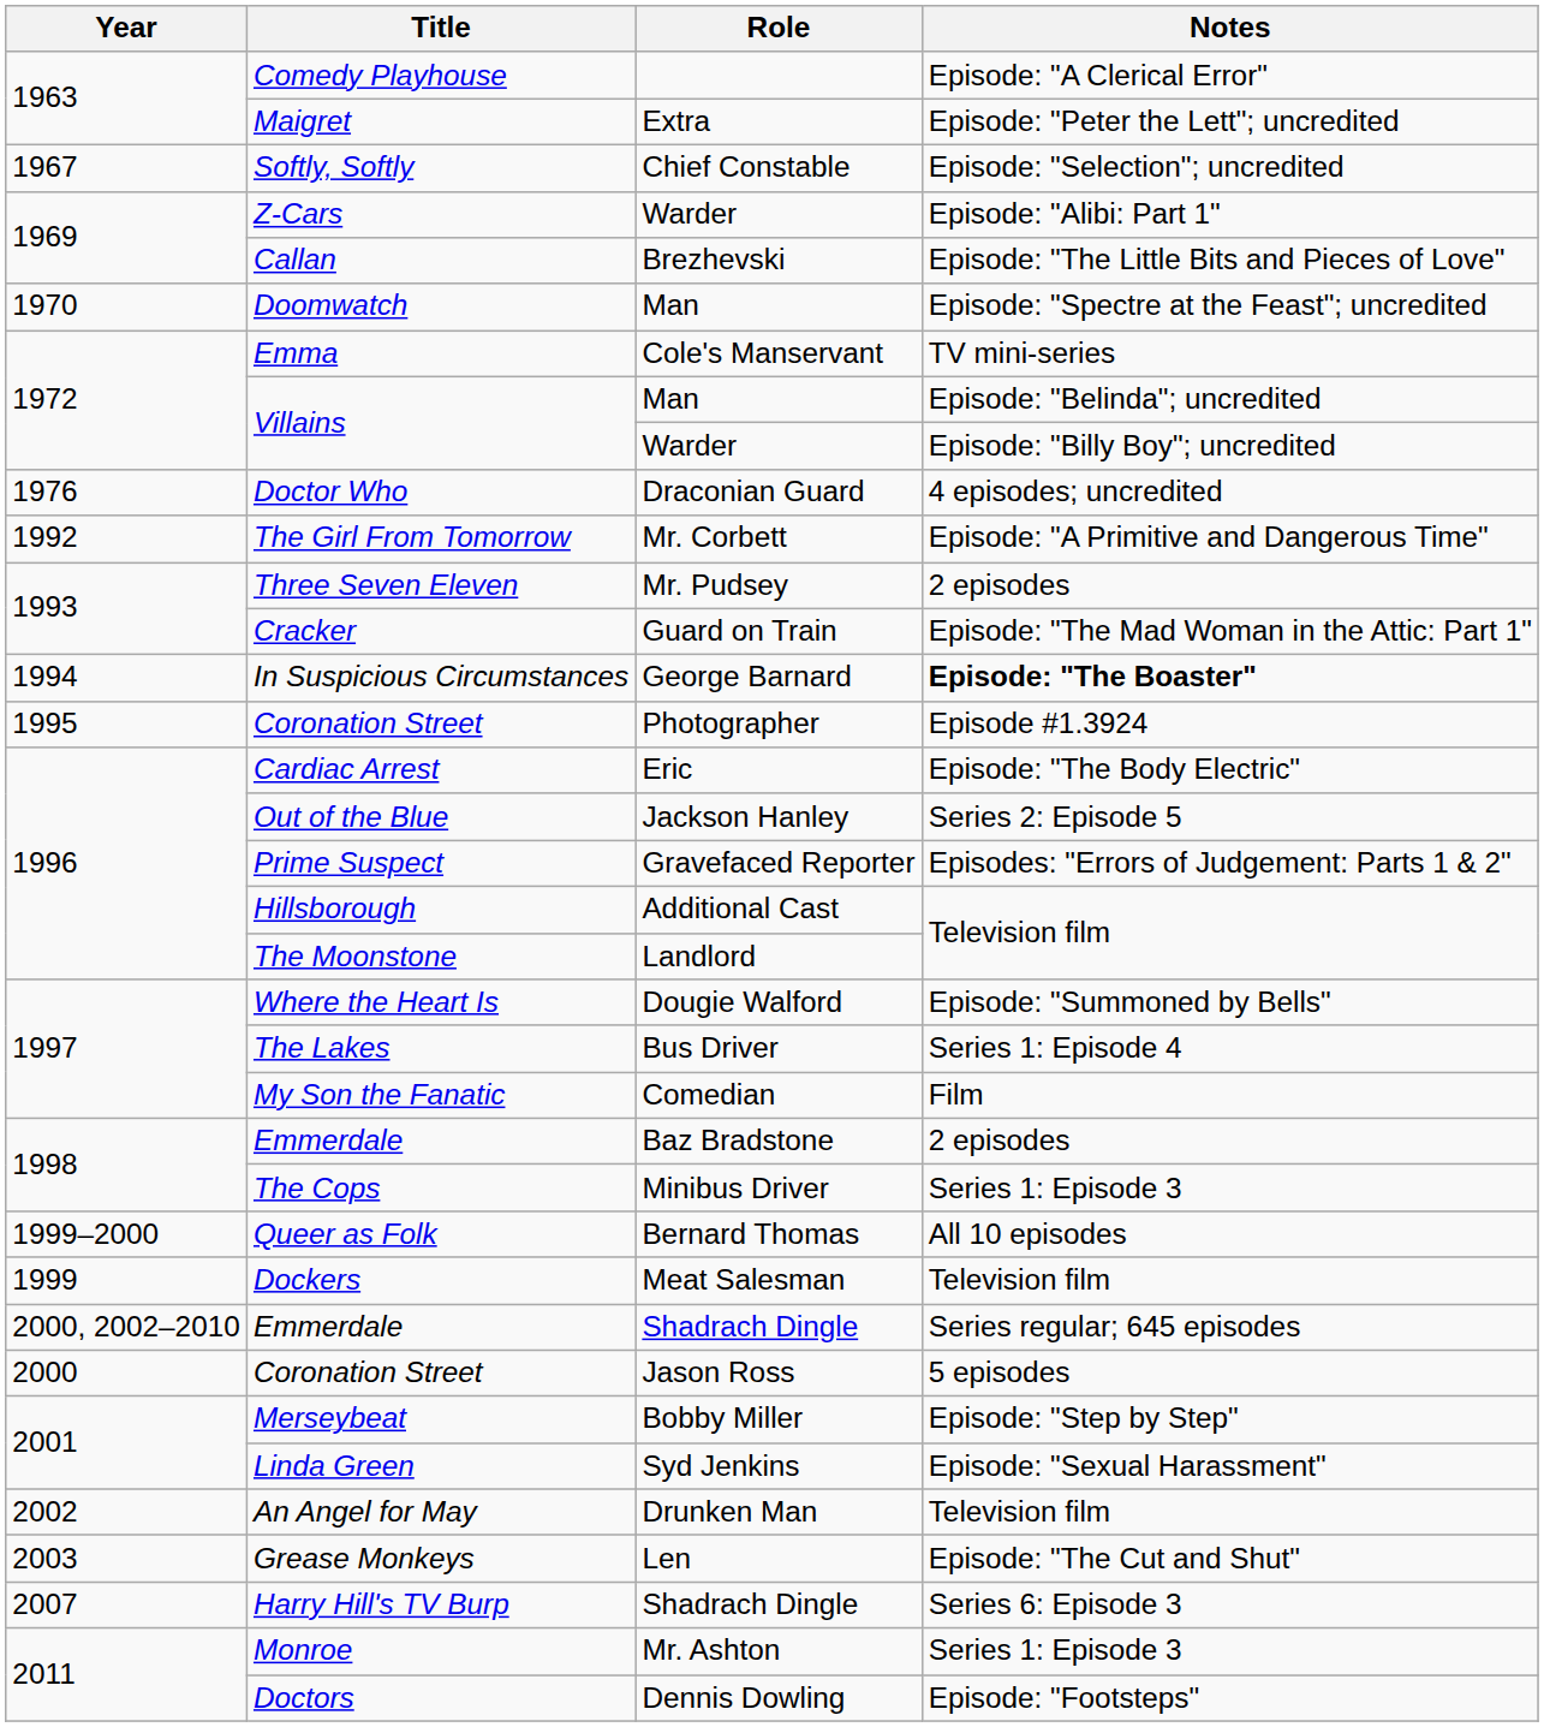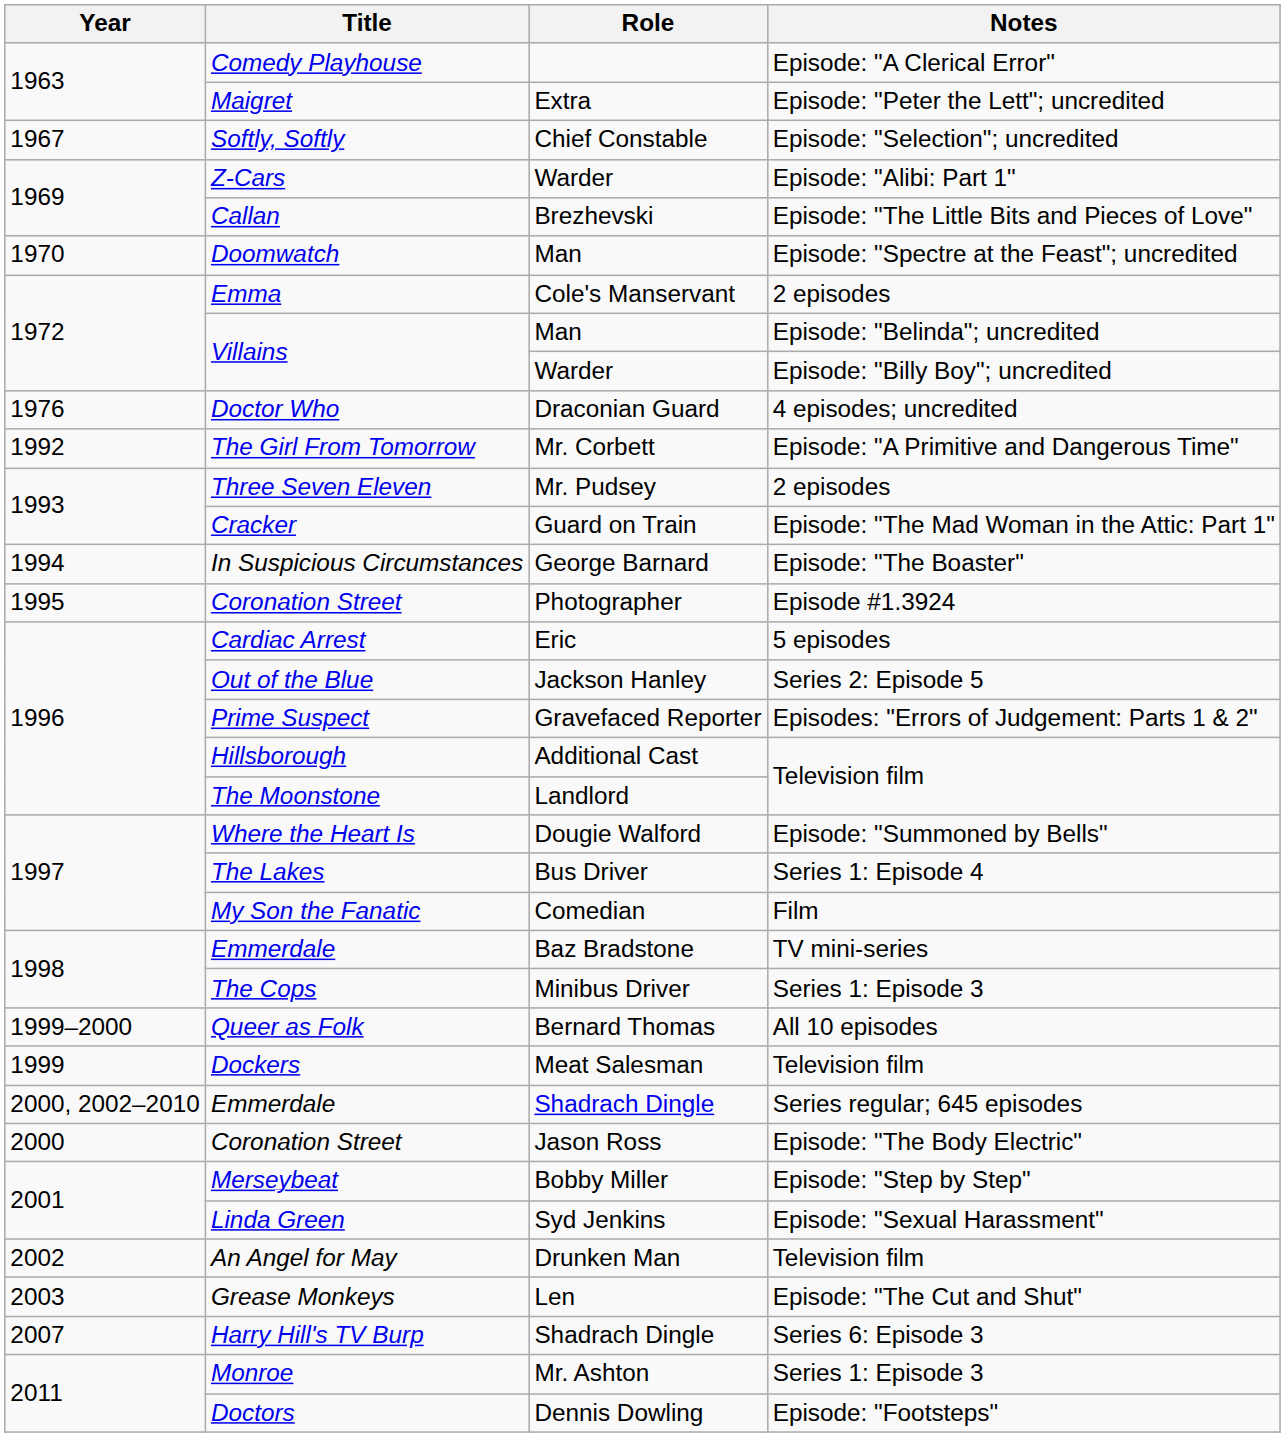 <table class="wikitable sortable">
 <tr>
 <th>Year</th>
 <th>Title</th>
 <th>Role</th>
 <th>Notes</th>
 </tr>
 <tr>
 <td rowspan="2">1963</td>
 <td><em><a href='#'>Comedy Playhouse</a></em></td>
 <td></td>
 <td>Episode: "A Clerical Error"</td>
 </tr>
 <tr>
 <td><em><a href='#'>Maigret</a></em></td>
 <td>Extra</td>
 <td>Episode: "Peter the Lett"; uncredited</td>
 </tr>
 <tr>
 <td>1967</td>
 <td><em><a href='#'>Softly, Softly</a></em></td>
 <td>Chief Constable</td>
 <td>Episode: "Selection"; uncredited</td>
 </tr>
 <tr>
 <td rowspan="2">1969</td>
 <td><em><a href='#'>Z-Cars</a></em></td>
 <td>Warder</td>
 <td>Episode: "Alibi: Part 1"</td>
 </tr>
 <tr>
 <td><em><a href='#'>Callan</a></em></td>
 <td>Brezhevski</td>
 <td>Episode: "The Little Bits and Pieces of Love"</td>
 </tr>
 <tr>
 <td>1970</td>
 <td><em><a href='#'>Doomwatch</a></em></td>
 <td>Man</td>
 <td>Episode: "Spectre at the Feast"; uncredited</td>
 </tr>
 <tr>
 <td rowspan="3">1972</td>
 <td><em><a href='#'>Emma</a></em></td>
 <td>Cole's Manservant</td>
-<td>TV mini-series</td>
+<td>2 episodes</td>
 </tr>
 <tr>
 <td rowspan="2"><em><a href='#'>Villains</a></em></td>
 <td>Man</td>
 <td>Episode: "Belinda"; uncredited</td>
 </tr>
 <tr>
 <td>Warder</td>
 <td>Episode: "Billy Boy"; uncredited</td>
 </tr>
 <tr>
 <td>1976</td>
 <td><em><a href='#'>Doctor Who</a></em></td>
 <td>Draconian Guard</td>
 <td>4 episodes; uncredited</td>
 </tr>
 <tr>
 <td>1992</td>
 <td><em><a href='#'>The Girl From Tomorrow</a></em></td>
 <td>Mr. Corbett</td>
 <td>Episode: "A Primitive and Dangerous Time"</td>
 </tr>
 <tr>
 <td rowspan="2">1993</td>
 <td><em><a href='#'>Three Seven Eleven</a></em></td>
 <td>Mr. Pudsey</td>
 <td>2 episodes</td>
 </tr>
 <tr>
 <td><em><a href='#'>Cracker</a></em></td>
 <td>Guard on Train</td>
 <td>Episode: "The Mad Woman in the Attic: Part 1"</td>
 </tr>
 <tr>
 <td>1994</td>
 <td><em>In Suspicious Circumstances</em></td>
 <td>George Barnard</td>
-<td><strong>Episode: "The Boaster"</strong></td>
+<td>Episode: "The Boaster"</td>
 </tr>
 <tr>
 <td>1995</td>
 <td><em><a href='#'>Coronation Street</a></em></td>
 <td>Photographer</td>
 <td>Episode #1.3924</td>
 </tr>
 <tr>
 <td rowspan="5">1996</td>
 <td><em><a href='#'>Cardiac Arrest</a></em></td>
 <td>Eric</td>
-<td>Episode: "The Body Electric"</td>
+<td>5 episodes</td>
 </tr>
 <tr>
 <td><em><a href='#'>Out of the Blue</a></em></td>
 <td>Jackson Hanley</td>
 <td>Series 2: Episode 5</td>
 </tr>
 <tr>
 <td><em><a href='#'>Prime Suspect</a></em></td>
 <td>Gravefaced Reporter</td>
 <td>Episodes: "Errors of Judgement: Parts 1 & 2"</td>
 </tr>
 <tr>
 <td><em><a href='#'>Hillsborough</a></em></td>
 <td>Additional Cast</td>
 <td rowspan="2">Television film</td>
 </tr>
 <tr>
 <td><em><a href='#'>The Moonstone</a></em></td>
 <td>Landlord</td>
 </tr>
 <tr>
 <td rowspan="3">1997</td>
 <td><em><a href='#'>Where the Heart Is</a></em></td>
 <td>Dougie Walford</td>
 <td>Episode: "Summoned by Bells"</td>
 </tr>
 <tr>
 <td><em><a href='#'>The Lakes</a></em></td>
 <td>Bus Driver</td>
 <td>Series 1: Episode 4</td>
 </tr>
 <tr>
 <td><em><a href='#'>My Son the Fanatic</a></em></td>
 <td>Comedian</td>
 <td>Film</td>
 </tr>
 <tr>
 <td rowspan="2">1998</td>
 <td><em><a href='#'>Emmerdale</a></em></td>
 <td>Baz Bradstone</td>
-<td>2 episodes</td>
+<td>TV mini-series</td>
 </tr>
 <tr>
 <td><em><a href='#'>The Cops</a></em></td>
 <td>Minibus Driver</td>
 <td>Series 1: Episode 3</td>
 </tr>
 <tr>
 <td>1999–2000</td>
 <td><em><a href='#'>Queer as Folk</a></em></td>
 <td>Bernard Thomas</td>
 <td>All 10 episodes</td>
 </tr>
 <tr>
 <td>1999</td>
 <td><em><a href='#'>Dockers</a></em></td>
 <td>Meat Salesman</td>
 <td>Television film</td>
 </tr>
 <tr>
 <td>2000, 2002–2010</td>
 <td><em>Emmerdale</em></td>
 <td><a href='#'>Shadrach Dingle</a></td>
 <td>Series regular; 645 episodes</td>
 </tr>
 <tr>
 <td>2000</td>
 <td><em>Coronation Street</em></td>
 <td>Jason Ross</td>
-<td>5 episodes</td>
+<td>Episode: "The Body Electric"</td>
 </tr>
 <tr>
 <td rowspan="2">2001</td>
 <td><em><a href='#'>Merseybeat</a></em></td>
 <td>Bobby Miller</td>
 <td>Episode: "Step by Step"</td>
 </tr>
 <tr>
 <td><em><a href='#'>Linda Green</a></em></td>
 <td>Syd Jenkins</td>
 <td>Episode: "Sexual Harassment"</td>
 </tr>
 <tr>
 <td>2002</td>
 <td><em>An Angel for May</em></td>
 <td>Drunken Man</td>
 <td>Television film</td>
 </tr>
 <tr>
 <td>2003</td>
 <td><em>Grease Monkeys</em></td>
 <td>Len</td>
 <td>Episode: "The Cut and Shut"</td>
 </tr>
 <tr>
 <td>2007</td>
 <td><em><a href='#'>Harry Hill's TV Burp</a></em></td>
 <td>Shadrach Dingle</td>
 <td>Series 6: Episode 3</td>
 </tr>
 <tr>
 <td rowspan="2">2011</td>
 <td><em><a href='#'>Monroe</a></em></td>
 <td>Mr. Ashton</td>
 <td>Series 1: Episode 3</td>
 </tr>
 <tr>
 <td><em><a href='#'>Doctors</a></em></td>
 <td>Dennis Dowling</td>
 <td>Episode: "Footsteps"</td>
 </tr>
 </table>
